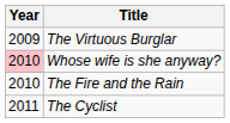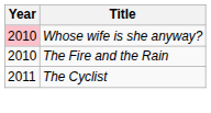 <table class="wikitable sortable">
 <tr>
 <th>Year</th>
 <th>Title</th>
-</tr>
-<tr>
-<td>2009</td>
-<td><em>The Virtuous Burglar</em></td>
 </tr>
 <tr>
 <td style="background: pink;">2010</td>
 <td><em>Whose wife is she anyway?</em></td>
 </tr>
 <tr>
 <td>2010</td>
 <td><em>The Fire and the Rain</em></td>
 </tr>
 <tr>
 <td>2011</td>
 <td><em>The Cyclist</em></td>
 </tr>
 </table>
